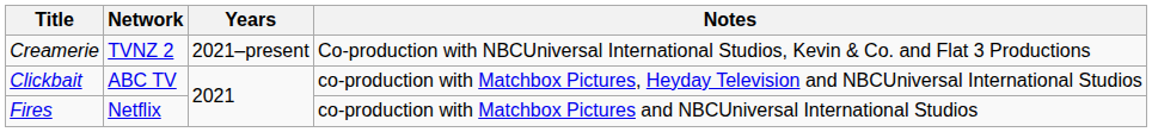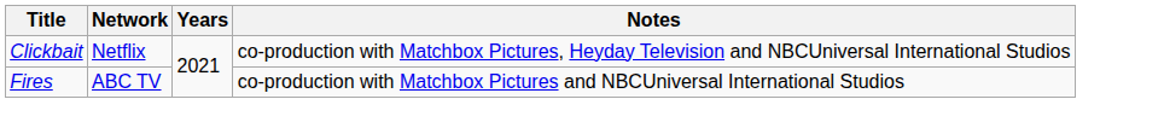 <table class="wikitable sortable">
 <tr>
 <th>Title</th>
 <th>Network</th>
 <th>Years</th>
 <th>Notes</th>
 </tr>
 <tr>
-<td><em>Creamerie</em></td>
-<td><a href='#'>TVNZ 2</a></td>
-<td>2021–present</td>
-<td>Co-production with NBCUniversal International Studios, Kevin & Co. and Flat 3 Productions</td>
-</tr>
-<tr>
 <td><em><a href='#'>Clickbait</a></em></td>
-<td><a href='#'>ABC TV</a></td>
+<td><a href='#'>Netflix</a></td>
 <td rowspan="2">2021</td>
 <td>co-production with <a href='#'>Matchbox Pictures</a>, <a href='#'>Heyday Television</a> and NBCUniversal International Studios</td>
 </tr>
 <tr>
 <td><em><a href='#'>Fires</a></em></td>
-<td><a href='#'>Netflix</a></td>
+<td><a href='#'>ABC TV</a></td>
 <td>co-production with <a href='#'>Matchbox Pictures</a> and NBCUniversal International Studios</td>
 </tr>
 </table>
